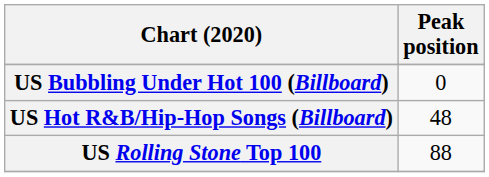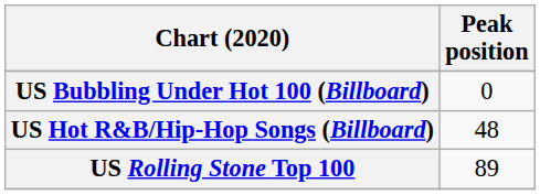 <table class="wikitable sortable plainrowheaders" style="text-align:center">
 <tr>
 <th scope="col">Chart (2020)</th>
 <th scope="col">Peak<br>position</th>
 </tr>
 <tr>
 </tr>
 <tr>
 <th scope="row">US <a href='#'>Bubbling Under Hot 100</a> (<em><a href='#'>Billboard</a></em>)</th>
 <td>0</td>
 </tr>
 <tr>
 <th scope="row">US <a href='#'>Hot R&B/Hip-Hop Songs</a> (<em><a href='#'>Billboard</a></em>)</th>
 <td>48</td>
 </tr>
 <tr>
 <th scope="row">US <a href='#'><em>Rolling Stone</em> Top 100</a></th>
-<td>88</td>
+<td>89</td>
 </tr>
 <tr>
 </tr>
 </table>
